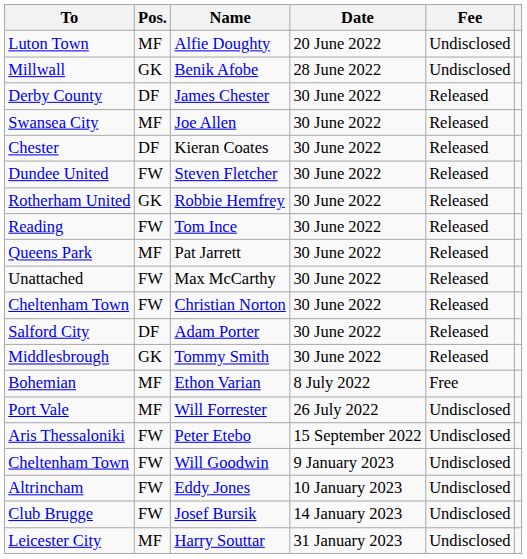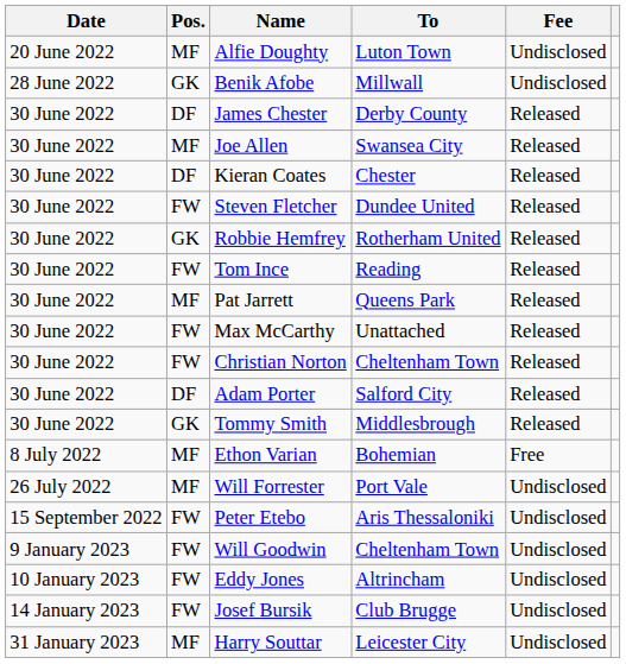 <table class="wikitable">
 <tr>
-<th>To</th>
+<th>Date</th>
 <th>Pos.</th>
 <th>Name</th>
-<th>Date</th>
+<th>To</th>
 <th>Fee</th>
 <th></th>
 </tr>
 <tr>
-<td> <a href='#'>Luton Town</a></td>
+<td>20 June 2022</td>
 <td>MF</td>
 <td> <a href='#'>Alfie Doughty</a></td>
-<td>20 June 2022</td>
+<td> <a href='#'>Luton Town</a></td>
 <td>Undisclosed</td>
 <td></td>
 </tr>
 <tr>
-<td> <a href='#'>Millwall</a></td>
+<td>28 June 2022</td>
 <td>GK</td>
 <td> <a href='#'>Benik Afobe</a></td>
-<td>28 June 2022</td>
+<td> <a href='#'>Millwall</a></td>
 <td>Undisclosed</td>
 <td></td>
 </tr>
 <tr>
-<td> <a href='#'>Derby County</a></td>
+<td>30 June 2022</td>
 <td>DF</td>
 <td> <a href='#'>James Chester</a></td>
-<td>30 June 2022</td>
+<td> <a href='#'>Derby County</a></td>
 <td>Released</td>
 <td></td>
 </tr>
 <tr>
-<td> <a href='#'>Swansea City</a></td>
+<td>30 June 2022</td>
 <td>MF</td>
 <td> <a href='#'>Joe Allen</a></td>
-<td>30 June 2022</td>
+<td> <a href='#'>Swansea City</a></td>
 <td>Released</td>
 <td></td>
 </tr>
 <tr>
-<td> <a href='#'>Chester</a></td>
+<td>30 June 2022</td>
 <td>DF</td>
 <td> Kieran Coates</td>
-<td>30 June 2022</td>
+<td> <a href='#'>Chester</a></td>
 <td>Released</td>
 <td></td>
 </tr>
 <tr>
-<td> <a href='#'>Dundee United</a></td>
+<td>30 June 2022</td>
 <td>FW</td>
 <td> <a href='#'>Steven Fletcher</a></td>
-<td>30 June 2022</td>
+<td> <a href='#'>Dundee United</a></td>
 <td>Released</td>
 <td></td>
 </tr>
 <tr>
-<td> <a href='#'>Rotherham United</a></td>
+<td>30 June 2022</td>
 <td>GK</td>
 <td> <a href='#'>Robbie Hemfrey</a></td>
-<td>30 June 2022</td>
+<td> <a href='#'>Rotherham United</a></td>
 <td>Released</td>
 <td></td>
 </tr>
 <tr>
-<td> <a href='#'>Reading</a></td>
+<td>30 June 2022</td>
 <td>FW</td>
 <td> <a href='#'>Tom Ince</a></td>
-<td>30 June 2022</td>
+<td> <a href='#'>Reading</a></td>
 <td>Released</td>
 <td></td>
 </tr>
 <tr>
-<td> <a href='#'>Queens Park</a></td>
+<td>30 June 2022</td>
 <td>MF</td>
 <td> Pat Jarrett</td>
-<td>30 June 2022</td>
+<td> <a href='#'>Queens Park</a></td>
 <td>Released</td>
 <td></td>
 </tr>
 <tr>
-<td>Unattached</td>
+<td>30 June 2022</td>
 <td>FW</td>
 <td> Max McCarthy</td>
-<td>30 June 2022</td>
+<td>Unattached</td>
 <td>Released</td>
 <td></td>
 </tr>
 <tr>
-<td> <a href='#'>Cheltenham Town</a></td>
+<td>30 June 2022</td>
 <td>FW</td>
 <td> <a href='#'>Christian Norton</a></td>
-<td>30 June 2022</td>
+<td> <a href='#'>Cheltenham Town</a></td>
 <td>Released</td>
 <td></td>
 </tr>
 <tr>
-<td> <a href='#'>Salford City</a></td>
+<td>30 June 2022</td>
 <td>DF</td>
 <td> <a href='#'>Adam Porter</a></td>
-<td>30 June 2022</td>
+<td> <a href='#'>Salford City</a></td>
 <td>Released</td>
 <td></td>
 </tr>
 <tr>
-<td> <a href='#'>Middlesbrough</a></td>
+<td>30 June 2022</td>
 <td>GK</td>
 <td> <a href='#'>Tommy Smith</a></td>
-<td>30 June 2022</td>
+<td> <a href='#'>Middlesbrough</a></td>
 <td>Released</td>
 <td></td>
 </tr>
 <tr>
-<td> <a href='#'>Bohemian</a></td>
+<td>8 July 2022</td>
 <td>MF</td>
 <td> <a href='#'>Ethon Varian</a></td>
-<td>8 July 2022</td>
+<td> <a href='#'>Bohemian</a></td>
 <td>Free</td>
 <td></td>
 </tr>
 <tr>
-<td> <a href='#'>Port Vale</a></td>
+<td>26 July 2022</td>
 <td>MF</td>
 <td> <a href='#'>Will Forrester</a></td>
-<td>26 July 2022</td>
+<td> <a href='#'>Port Vale</a></td>
 <td>Undisclosed</td>
 <td></td>
 </tr>
 <tr>
-<td> <a href='#'>Aris Thessaloniki</a></td>
+<td>15 September 2022</td>
 <td>FW</td>
 <td> <a href='#'>Peter Etebo</a></td>
-<td>15 September 2022</td>
+<td> <a href='#'>Aris Thessaloniki</a></td>
 <td>Undisclosed</td>
 <td></td>
 </tr>
 <tr>
-<td> <a href='#'>Cheltenham Town</a></td>
+<td>9 January 2023</td>
 <td>FW</td>
 <td> <a href='#'>Will Goodwin</a></td>
-<td>9 January 2023</td>
+<td> <a href='#'>Cheltenham Town</a></td>
 <td>Undisclosed</td>
 <td></td>
 </tr>
 <tr>
-<td> <a href='#'>Altrincham</a></td>
+<td>10 January 2023</td>
 <td>FW</td>
 <td> <a href='#'>Eddy Jones</a></td>
-<td>10 January 2023</td>
+<td> <a href='#'>Altrincham</a></td>
 <td>Undisclosed</td>
 <td></td>
 </tr>
 <tr>
-<td> <a href='#'>Club Brugge</a></td>
+<td>14 January 2023</td>
 <td>FW</td>
 <td> <a href='#'>Josef Bursik</a></td>
-<td>14 January 2023</td>
+<td> <a href='#'>Club Brugge</a></td>
 <td>Undisclosed</td>
 <td></td>
 </tr>
 <tr>
-<td> <a href='#'>Leicester City</a></td>
+<td>31 January 2023</td>
 <td>MF</td>
 <td> <a href='#'>Harry Souttar</a></td>
-<td>31 January 2023</td>
+<td> <a href='#'>Leicester City</a></td>
 <td>Undisclosed</td>
 <td></td>
 </tr>
 </table>
